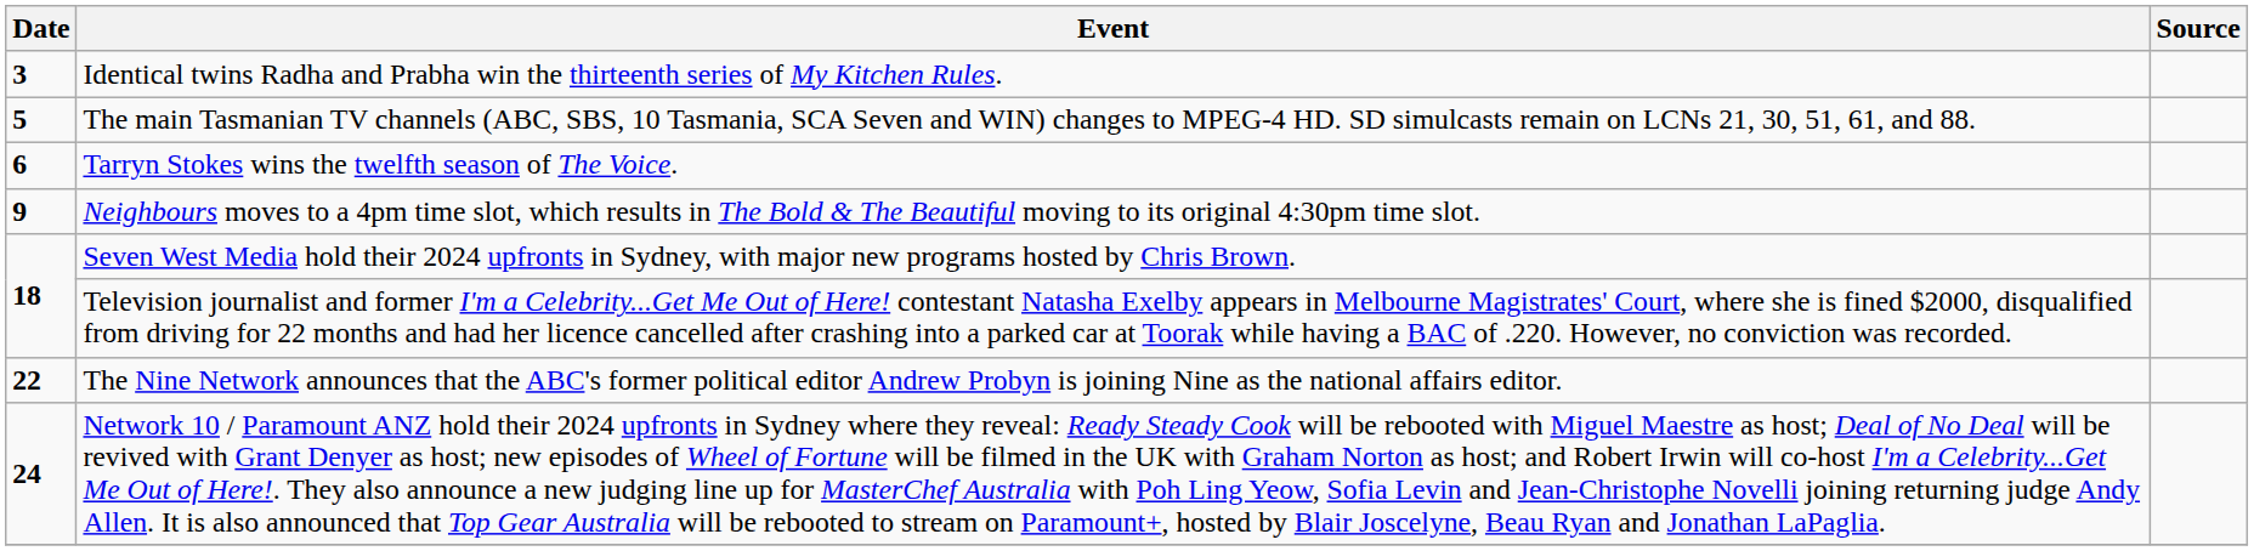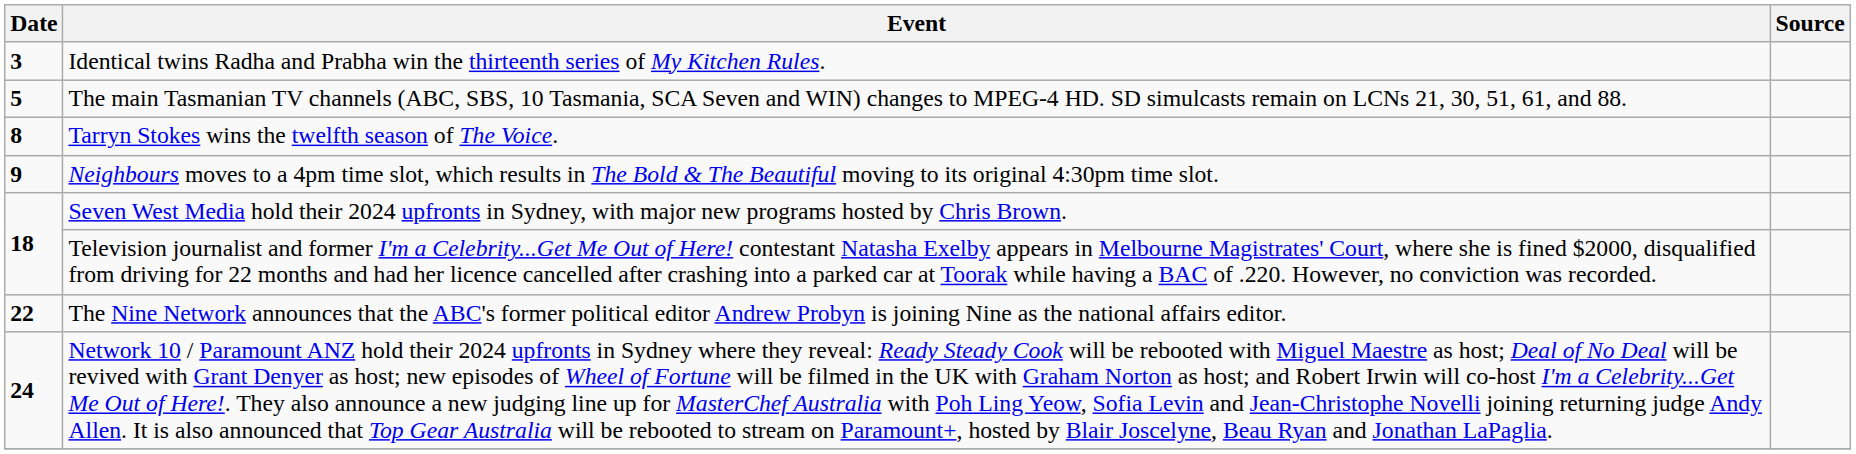 <table class="wikitable">
 <tr>
 <th>Date</th>
 <th>Event</th>
 <th>Source</th>
 </tr>
 <tr>
 <td><strong>3</strong></td>
 <td>Identical twins Radha and Prabha win the <a href='#'>thirteenth series</a> of <em><a href='#'>My Kitchen Rules</a></em>.</td>
 <td></td>
 </tr>
 <tr>
 <td><strong>5</strong></td>
 <td>The main Tasmanian TV channels (ABC, SBS, 10 Tasmania, SCA Seven and WIN) changes to MPEG-4 HD. SD simulcasts remain on LCNs 21, 30, 51, 61, and 88.</td>
 <td></td>
 </tr>
 <tr>
-<td><strong>6</strong></td>
+<td><strong>8</strong></td>
 <td><a href='#'>Tarryn Stokes</a> wins the <a href='#'>twelfth season</a> of <em><a href='#'>The Voice</a></em>.</td>
 <td></td>
 </tr>
 <tr>
 <td><strong>9</strong></td>
 <td><em><a href='#'>Neighbours</a></em> moves to a 4pm time slot, which results in <em><a href='#'>The Bold & The Beautiful</a></em> moving to its original 4:30pm time slot.</td>
 <td></td>
 </tr>
 <tr>
 <td rowspan=2><strong>18</strong></td>
 <td><a href='#'>Seven West Media</a> hold their 2024 <a href='#'>upfronts</a> in Sydney, with major new programs hosted by <a href='#'>Chris Brown</a>.</td>
 <td></td>
 </tr>
 <tr>
 <td>Television journalist and former <em><a href='#'>I'm a Celebrity...Get Me Out of Here!</a></em> contestant <a href='#'>Natasha Exelby</a> appears in <a href='#'>Melbourne Magistrates' Court</a>, where she is fined $2000, disqualified from driving for 22 months and had her licence cancelled after crashing into a parked car at <a href='#'>Toorak</a> while having a <a href='#'>BAC</a> of .220. However, no conviction was recorded.</td>
 <td></td>
 </tr>
 <tr>
 <td><strong>22</strong></td>
 <td>The <a href='#'>Nine Network</a> announces that the <a href='#'>ABC</a>'s former political editor <a href='#'>Andrew Probyn</a> is joining Nine as the national affairs editor.</td>
 <td></td>
 </tr>
 <tr>
 <td><strong>24</strong></td>
 <td><a href='#'>Network 10</a> / <a href='#'>Paramount ANZ</a> hold their 2024 <a href='#'>upfronts</a> in Sydney where they reveal: <em><a href='#'>Ready Steady Cook</a></em> will be rebooted with <a href='#'>Miguel Maestre</a> as host; <em><a href='#'>Deal of No Deal</a></em> will be revived with <a href='#'>Grant Denyer</a> as host; new episodes of <em><a href='#'>Wheel of Fortune</a></em> will be filmed in the UK with <a href='#'>Graham Norton</a> as host; and Robert Irwin will co-host <em><a href='#'>I'm a Celebrity...Get Me Out of Here!</a></em>. They also announce a new judging line up for <em><a href='#'>MasterChef Australia</a></em> with <a href='#'>Poh Ling Yeow</a>, <a href='#'>Sofia Levin</a> and <a href='#'>Jean-Christophe Novelli</a> joining returning judge <a href='#'>Andy Allen</a>. It is also announced that <em><a href='#'>Top Gear Australia</a></em> will be rebooted to stream on <a href='#'>Paramount+</a>, hosted by <a href='#'>Blair Joscelyne</a>, <a href='#'>Beau Ryan</a> and <a href='#'>Jonathan LaPaglia</a>.</td>
 <td></td>
 </tr>
 <tr>
 </tr>
 </table>
